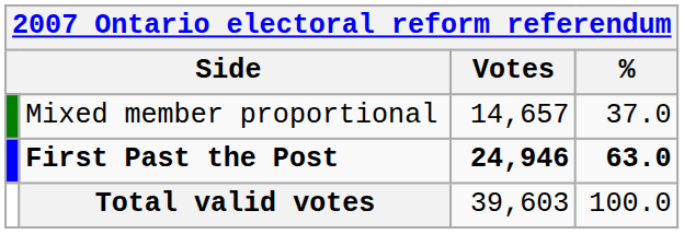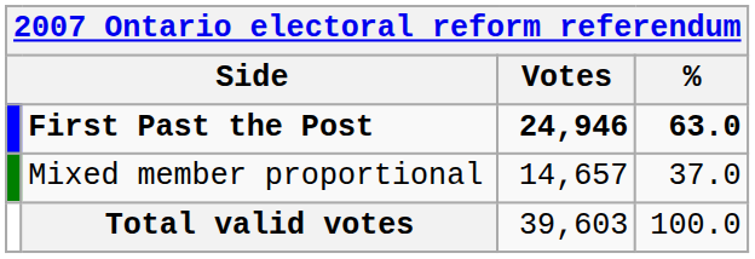 <table class="wikitable" style="font-size: 95%; clear:both">
 <tr style="background-color:#E9E9E9">
 <th colspan=4><a href='#'>2007 Ontario electoral reform referendum</a></th>
 </tr>
 <tr style="background-color:#E9E9E9">
 <th colspan=2 style="width: 130px">Side</th>
 <th style="width: 50px">Votes</th>
 <th style="width: 40px">%</th>
 </tr>
 <tr>
+<td bgcolor="blue"></td>
+<td><strong>First Past the Post</strong></td>
+<td style="text-align:right;"><strong>24,946</strong></td>
+<td style="text-align:right;"><strong>63.0</strong></td>
+</tr>
+<tr>
 <td bgcolor="green"></td>
 <td>Mixed member proportional</td>
 <td style="text-align:right;">14,657</td>
 <td style="text-align:right;">37.0</td>
-</tr>
-<tr>
-<td bgcolor="blue"></td>
-<td><strong>First Past the Post</strong></td>
-<td style="text-align:right;"><strong>24,946</strong></td>
-<td style="text-align:right;"><strong>63.0</strong></td>
 </tr>
 <tr>
 <td bgcolor="white"></td>
 <th>Total valid votes</th>
 <td style="text-align:right;">39,603</td>
 <td style="text-align:right;">100.0</td>
 </tr>
 </table>
